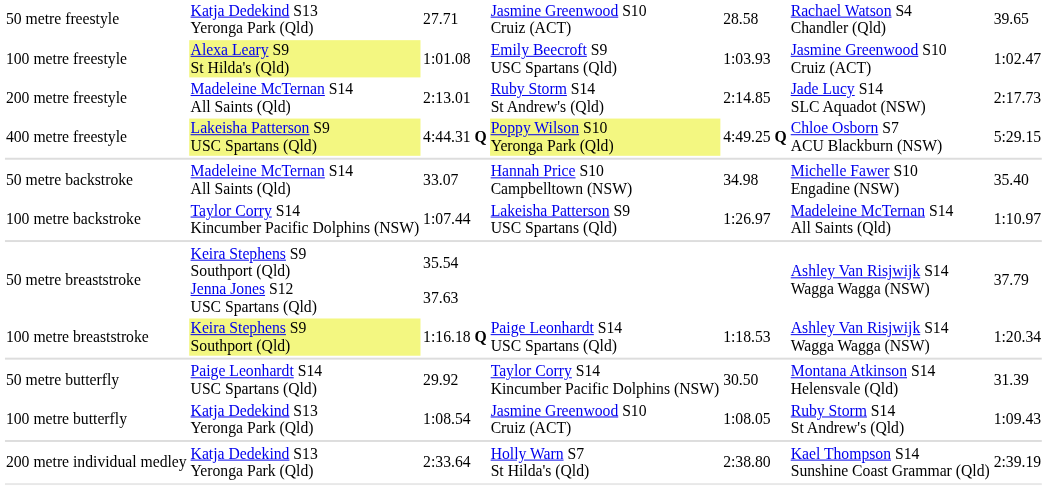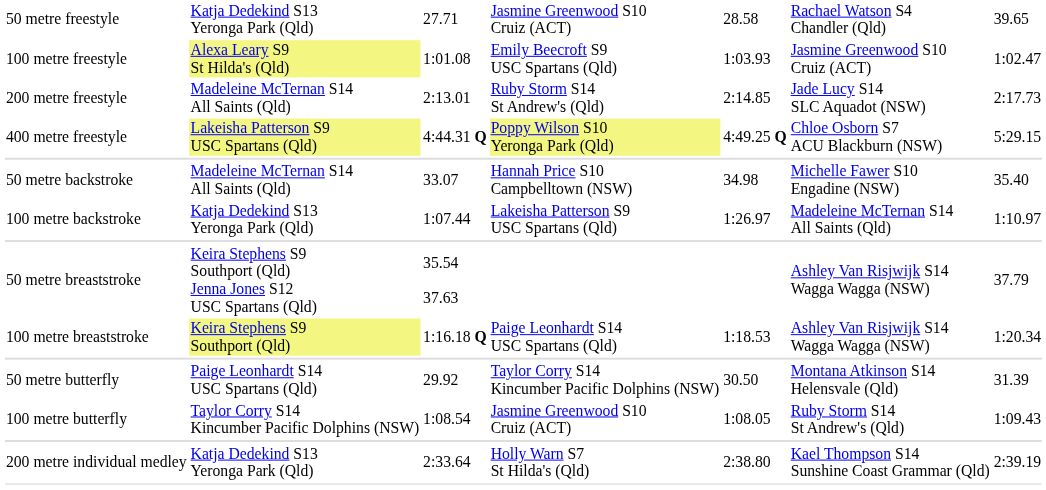 <table>
 <tr>
 <td>50 metre freestyle</td>
 <td><a href='#'>Katja Dedekind</a> S13 <br> Yeronga Park (Qld)</td>
 <td>27.71</td>
 <td><a href='#'>Jasmine Greenwood</a> S10 <br> Cruiz (ACT)</td>
 <td>28.58</td>
 <td><a href='#'>Rachael Watson</a> S4 <br> Chandler (Qld)</td>
 <td>39.65</td>
 </tr>
 <tr>
 <td>100 metre freestyle</td>
 <td bgcolor=#F3F781><a href='#'>Alexa Leary</a> S9 <br> St Hilda's (Qld)</td>
 <td>1:01.08</td>
 <td><a href='#'>Emily Beecroft</a> S9 <br> USC Spartans (Qld)</td>
 <td>1:03.93</td>
 <td><a href='#'>Jasmine Greenwood</a> S10 <br> Cruiz (ACT)</td>
 <td>1:02.47</td>
 </tr>
 <tr>
 <td>200 metre freestyle</td>
 <td><a href='#'>Madeleine McTernan</a> S14 <br> All Saints (Qld)</td>
 <td>2:13.01</td>
 <td><a href='#'>Ruby Storm</a> S14 <br> St Andrew's (Qld)</td>
 <td>2:14.85</td>
 <td><a href='#'>Jade Lucy</a> S14 <br> SLC Aquadot (NSW)</td>
 <td>2:17.73</td>
 </tr>
 <tr>
 <td>400 metre freestyle</td>
 <td bgcolor=#F3F781><a href='#'>Lakeisha Patterson</a> S9 <br> USC Spartans (Qld)</td>
 <td>4:44.31 <strong>Q</strong></td>
 <td bgcolor=#F3F781><a href='#'>Poppy Wilson</a> S10 <br> Yeronga Park (Qld)</td>
 <td>4:49.25 <strong>Q</strong></td>
 <td><a href='#'>Chloe Osborn</a> S7 <br> ACU Blackburn (NSW)</td>
 <td>5:29.15</td>
 </tr>
 <tr bgcolor=#DDDDDD>
 <td colspan=7></td>
 </tr>
 <tr>
 <td>50 metre backstroke</td>
 <td><a href='#'>Madeleine McTernan</a> S14 <br> All Saints (Qld)</td>
 <td>33.07</td>
 <td><a href='#'>Hannah Price</a> S10 <br> Campbelltown (NSW)</td>
 <td>34.98</td>
 <td><a href='#'>Michelle Fawer</a> S10 <br> Engadine (NSW)</td>
 <td>35.40</td>
 </tr>
 <tr>
 <td>100 metre backstroke</td>
-<td><a href='#'>Taylor Corry</a> S14 <br> Kincumber Pacific Dolphins (NSW)</td>
+<td><a href='#'>Katja Dedekind</a> S13 <br> Yeronga Park (Qld)</td>
 <td>1:07.44</td>
 <td><a href='#'>Lakeisha Patterson</a> S9 <br> USC Spartans (Qld)</td>
 <td>1:26.97</td>
 <td><a href='#'>Madeleine McTernan</a> S14 <br> All Saints (Qld)</td>
 <td>1:10.97</td>
 </tr>
 <tr bgcolor=#DDDDDD>
 <td colspan=7></td>
 </tr>
 <tr>
 <td>50 metre breaststroke</td>
 <td><a href='#'>Keira Stephens</a> S9 <br> Southport (Qld) <br> <a href='#'>Jenna Jones</a> S12 <br> USC Spartans (Qld)</td>
 <td>35.54 <br><br> 37.63</td>
 <td></td>
 <td></td>
 <td><a href='#'>Ashley Van Risjwijk</a> S14 <br> Wagga Wagga (NSW)</td>
 <td>37.79</td>
 </tr>
 <tr>
 <td>100 metre breaststroke</td>
 <td bgcolor=#F3F781><a href='#'>Keira Stephens</a> S9 <br> Southport (Qld)</td>
 <td>1:16.18 <strong>Q</strong></td>
 <td><a href='#'>Paige Leonhardt</a> S14 <br> USC Spartans (Qld)</td>
 <td>1:18.53</td>
 <td><a href='#'>Ashley Van Risjwijk</a> S14 <br> Wagga Wagga (NSW)</td>
 <td>1:20.34</td>
 </tr>
 <tr bgcolor=#DDDDDD>
 <td colspan=7></td>
 </tr>
 <tr>
 <td>50 metre butterfly</td>
 <td><a href='#'>Paige Leonhardt</a> S14 <br> USC Spartans (Qld)</td>
 <td>29.92</td>
 <td><a href='#'>Taylor Corry</a> S14 <br> Kincumber Pacific Dolphins (NSW)</td>
 <td>30.50</td>
 <td><a href='#'>Montana Atkinson</a> S14 <br> Helensvale (Qld)</td>
 <td>31.39</td>
 </tr>
 <tr>
 <td>100 metre butterfly</td>
-<td><a href='#'>Katja Dedekind</a> S13 <br> Yeronga Park (Qld)</td>
+<td><a href='#'>Taylor Corry</a> S14 <br> Kincumber Pacific Dolphins (NSW)</td>
 <td>1:08.54</td>
 <td><a href='#'>Jasmine Greenwood</a> S10 <br> Cruiz (ACT)</td>
 <td>1:08.05</td>
 <td><a href='#'>Ruby Storm</a> S14 <br> St Andrew's (Qld)</td>
 <td>1:09.43</td>
 </tr>
 <tr bgcolor=#DDDDDD>
 <td colspan=7></td>
 </tr>
 <tr>
 <td>200 metre individual medley</td>
 <td><a href='#'>Katja Dedekind</a> S13 <br> Yeronga Park (Qld)</td>
 <td>2:33.64</td>
 <td><a href='#'>Holly Warn</a> S7 <br> St Hilda's (Qld)</td>
 <td>2:38.80</td>
 <td><a href='#'>Kael Thompson</a> S14 <br> Sunshine Coast Grammar (Qld)</td>
 <td>2:39.19</td>
 </tr>
 <tr bgcolor= e8e8e8>
 <td colspan=7></td>
 </tr>
 </table>
